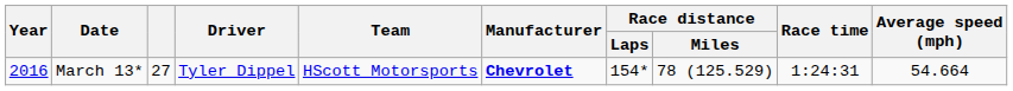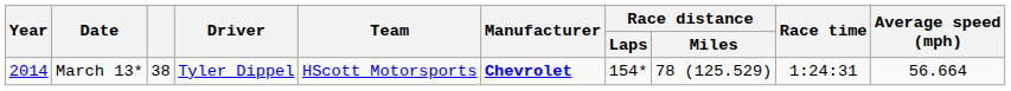 <table class="wikitable">
 <tr>
 <th rowspan="2">Year</th>
 <th rowspan="2">Date</th>
 <th rowspan="2"></th>
 <th rowspan="2">Driver</th>
 <th rowspan="2">Team</th>
 <th rowspan="2">Manufacturer</th>
 <th colspan="2">Race distance</th>
 <th rowspan="2">Race time</th>
 <th rowspan="2">Average speed<br>(mph)</th>
 </tr>
 <tr>
 <th>Laps</th>
 <th>Miles</th>
 </tr>
 <tr>
-<td><a href='#'>2016</a></td>
+<td><a href='#'>2014</a></td>
 <td>March 13*</td>
-<td align="center">27</td>
+<td align="center">38</td>
 <td><a href='#'>Tyler Dippel</a></td>
 <td><a href='#'>HScott Motorsports</a></td>
 <td><strong><a href='#'>Chevrolet</a></strong></td>
 <td align="center">154*</td>
 <td align="center">78 (125.529)</td>
 <td align="center">1:24:31</td>
-<td align="center">54.664</td>
+<td align="center">56.664</td>
 </tr>
 </table>
